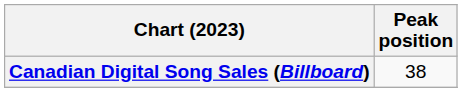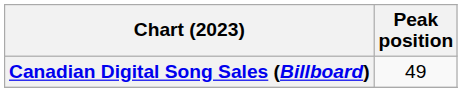 <table class="wikitable plainrowheaders" style="text-align:center;">
 <tr>
 <th scope="col">Chart (2023)</th>
 <th scope="col">Peak<br>position</th>
 </tr>
 <tr>
 <th scope="row"><a href='#'>Canadian Digital Song Sales</a> (<em><a href='#'>Billboard</a></em>)</th>
-<td>38</td>
+<td>49</td>
 </tr>
 <tr>
 </tr>
 </table>
